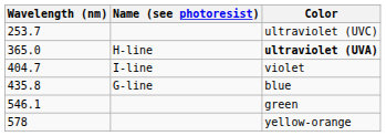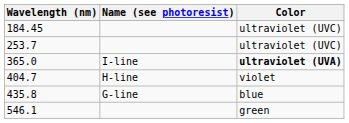 <table class="wikitable">
 <tr>
 <th>Wavelength (nm)</th>
 <th>Name (see <a href='#'>photoresist</a>)</th>
 <th>Color</th>
+</tr>
+<tr>
+<td>184.45</td>
+<td></td>
+<td>ultraviolet (UVC)</td>
 </tr>
 <tr>
 <td>253.7</td>
 <td></td>
 <td>ultraviolet (UVC)</td>
 </tr>
 <tr>
 <td>365.0</td>
-<td>H-line</td>
+<td>I-line</td>
 <td><strong>ultraviolet (UVA)</strong></td>
 </tr>
 <tr>
 <td>404.7</td>
-<td>I-line</td>
+<td>H-line</td>
 <td>violet</td>
 </tr>
 <tr>
 <td>435.8</td>
 <td>G-line</td>
 <td>blue</td>
 </tr>
 <tr>
 <td>546.1</td>
 <td></td>
 <td>green</td>
 </tr>
-<tr>
-<td>578</td>
-<td></td>
-<td>yellow-orange</td>
-</tr>
 </table>
